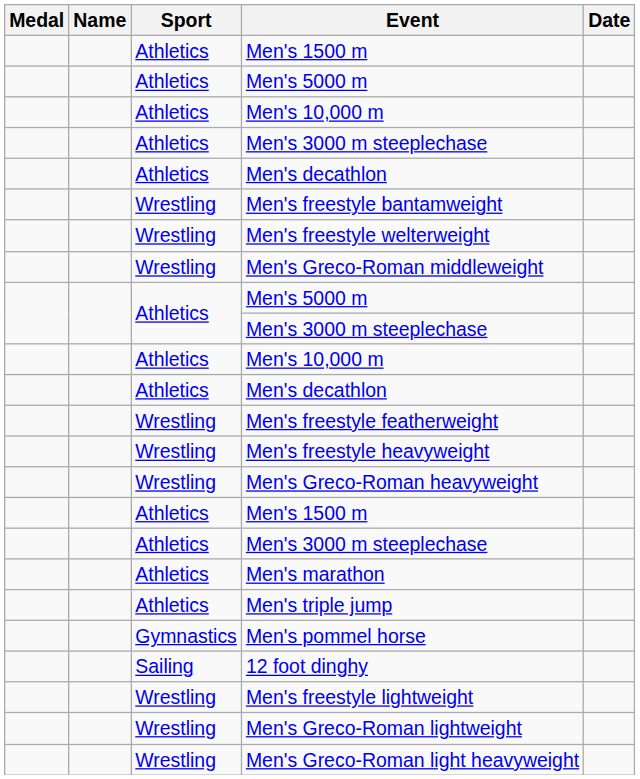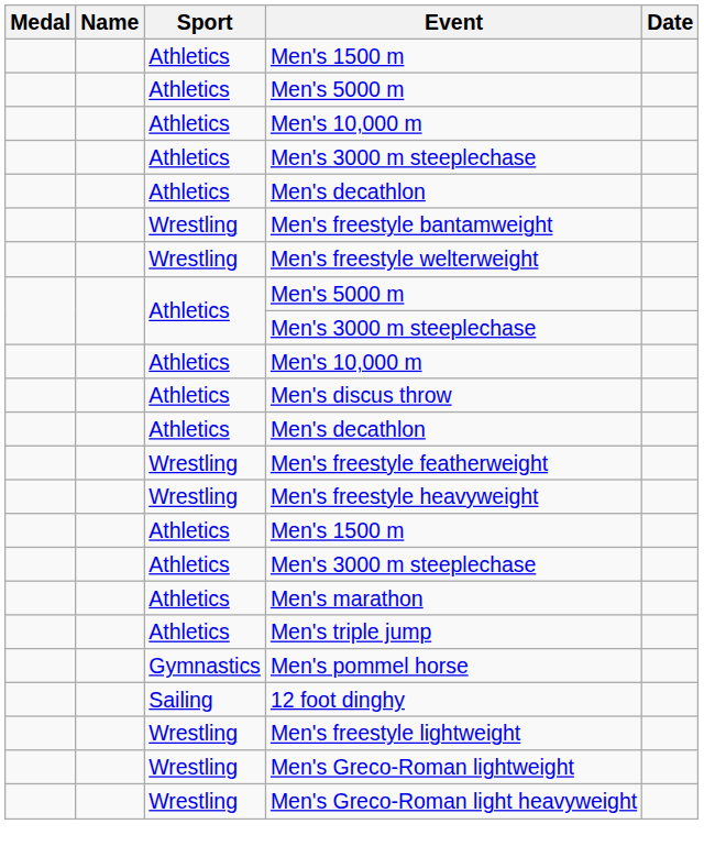 <table class="wikitable sortable" style="font-size:95%">
 <tr>
 <th>Medal</th>
 <th>Name</th>
 <th>Sport</th>
 <th>Event</th>
 <th>Date</th>
 </tr>
 <tr>
 <td></td>
 <td></td>
 <td><a href='#'>Athletics</a></td>
 <td><a href='#'>Men's 1500 m</a></td>
 <td></td>
 </tr>
 <tr>
 <td></td>
 <td></td>
 <td><a href='#'>Athletics</a></td>
 <td><a href='#'>Men's 5000 m</a></td>
 <td></td>
 </tr>
 <tr>
 <td></td>
 <td></td>
 <td><a href='#'>Athletics</a></td>
 <td><a href='#'>Men's 10,000 m</a></td>
 <td></td>
 </tr>
 <tr>
 <td></td>
 <td></td>
 <td><a href='#'>Athletics</a></td>
 <td><a href='#'>Men's 3000 m steeplechase</a></td>
 <td></td>
 </tr>
 <tr>
 <td></td>
 <td></td>
 <td><a href='#'>Athletics</a></td>
 <td><a href='#'>Men's decathlon</a></td>
 <td></td>
 </tr>
 <tr>
 <td></td>
 <td></td>
 <td><a href='#'>Wrestling</a></td>
 <td><a href='#'>Men's freestyle bantamweight</a></td>
 <td></td>
 </tr>
 <tr>
 <td></td>
 <td></td>
 <td><a href='#'>Wrestling</a></td>
 <td><a href='#'>Men's freestyle welterweight</a></td>
 <td></td>
 </tr>
 <tr>
-<td></td>
-<td></td>
-<td><a href='#'>Wrestling</a></td>
-<td><a href='#'>Men's Greco-Roman middleweight</a></td>
-<td></td>
-</tr>
-<tr>
 <td rowspan=2></td>
 <td rowspan=2></td>
 <td rowspan=2><a href='#'>Athletics</a></td>
 <td><a href='#'>Men's 5000 m</a></td>
 <td></td>
 </tr>
 <tr>
 <td><a href='#'>Men's 3000 m steeplechase</a></td>
 <td></td>
 </tr>
 <tr>
 <td></td>
 <td></td>
 <td><a href='#'>Athletics</a></td>
 <td><a href='#'>Men's 10,000 m</a></td>
 <td></td>
 </tr>
 <tr>
 <td></td>
 <td></td>
 <td><a href='#'>Athletics</a></td>
+<td><a href='#'>Men's discus throw</a></td>
+<td></td>
+</tr>
+<tr>
+<td></td>
+<td></td>
+<td><a href='#'>Athletics</a></td>
 <td><a href='#'>Men's decathlon</a></td>
 <td></td>
 </tr>
 <tr>
 <td></td>
 <td></td>
 <td><a href='#'>Wrestling</a></td>
 <td><a href='#'>Men's freestyle featherweight</a></td>
 <td></td>
 </tr>
 <tr>
 <td></td>
 <td></td>
 <td><a href='#'>Wrestling</a></td>
 <td><a href='#'>Men's freestyle heavyweight</a></td>
-<td></td>
-</tr>
-<tr>
-<td></td>
-<td></td>
-<td><a href='#'>Wrestling</a></td>
-<td><a href='#'>Men's Greco-Roman heavyweight</a></td>
 <td></td>
 </tr>
 <tr>
 <td></td>
 <td></td>
 <td><a href='#'>Athletics</a></td>
 <td><a href='#'>Men's 1500 m</a></td>
 <td></td>
 </tr>
 <tr>
 <td></td>
 <td></td>
 <td><a href='#'>Athletics</a></td>
 <td><a href='#'>Men's 3000 m steeplechase</a></td>
 <td></td>
 </tr>
 <tr>
 <td></td>
 <td></td>
 <td><a href='#'>Athletics</a></td>
 <td><a href='#'>Men's marathon</a></td>
 <td></td>
 </tr>
 <tr>
 <td></td>
 <td></td>
 <td><a href='#'>Athletics</a></td>
 <td><a href='#'>Men's triple jump</a></td>
 <td></td>
 </tr>
 <tr>
 <td></td>
 <td></td>
 <td><a href='#'>Gymnastics</a></td>
 <td><a href='#'>Men's pommel horse</a></td>
 <td></td>
 </tr>
 <tr>
 <td></td>
 <td></td>
 <td><a href='#'>Sailing</a></td>
 <td><a href='#'>12 foot dinghy</a></td>
 <td></td>
 </tr>
 <tr>
 <td></td>
 <td></td>
 <td><a href='#'>Wrestling</a></td>
 <td><a href='#'>Men's freestyle lightweight</a></td>
 <td></td>
 </tr>
 <tr>
 <td></td>
 <td></td>
 <td><a href='#'>Wrestling</a></td>
 <td><a href='#'>Men's Greco-Roman lightweight</a></td>
 <td></td>
 </tr>
 <tr>
 <td></td>
 <td></td>
 <td><a href='#'>Wrestling</a></td>
 <td><a href='#'>Men's Greco-Roman light heavyweight</a></td>
 <td></td>
 </tr>
 </table>
